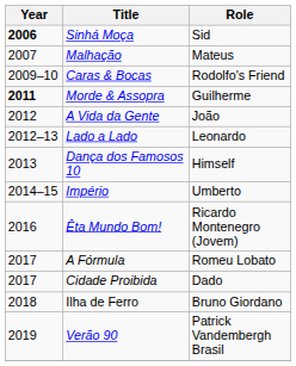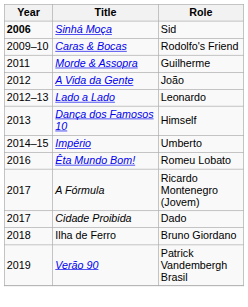 <table class="wikitable">
 <tr>
 <th width=065>Year</th>
 <th width=150>Title</th>
 <th width=120>Role</th>
 </tr>
 <tr>
 <td><strong>2006</strong></td>
 <td><em><a href='#'>Sinhá Moça</a></em></td>
 <td>Sid</td>
 </tr>
 <tr>
-<td>2007</td>
-<td><em><a href='#'>Malhação</a></em></td>
-<td>Mateus</td>
-</tr>
-<tr>
 <td>2009–10</td>
 <td><em><a href='#'>Caras & Bocas</a></em></td>
 <td>Rodolfo's Friend</td>
 </tr>
 <tr>
-<td><strong>2011</strong></td>
+<td>2011</td>
 <td><em><a href='#'>Morde & Assopra</a></em></td>
 <td>Guilherme</td>
 </tr>
 <tr>
 <td>2012</td>
 <td><em><a href='#'>A Vida da Gente</a></em></td>
 <td>João</td>
 </tr>
 <tr>
 <td>2012–13</td>
 <td><em><a href='#'>Lado a Lado</a></em></td>
 <td>Leonardo</td>
 </tr>
 <tr>
 <td>2013</td>
 <td><em><a href='#'>Dança dos Famosos 10</a></em></td>
 <td>Himself</td>
 </tr>
 <tr>
 <td>2014–15</td>
 <td><em><a href='#'>Império</a></em></td>
 <td>Umberto</td>
 </tr>
 <tr>
 <td>2016</td>
 <td><em><a href='#'>Êta Mundo Bom!</a></em></td>
-<td>Ricardo Montenegro (Jovem)</td>
+<td>Romeu Lobato</td>
 </tr>
 <tr>
 <td>2017</td>
 <td><em>A Fórmula</em></td>
-<td>Romeu Lobato</td>
+<td>Ricardo Montenegro (Jovem)</td>
 </tr>
 <tr>
 <td>2017</td>
 <td><em>Cidade Proibida</em></td>
 <td>Dado</td>
 </tr>
 <tr>
 <td>2018</td>
 <td>Ilha de Ferro</td>
 <td>Bruno Giordano</td>
 </tr>
 <tr>
 <td>2019</td>
 <td><em><a href='#'>Verão 90</a></em></td>
 <td>Patrick Vandembergh Brasil</td>
 </tr>
 <tr>
 </tr>
 </table>
